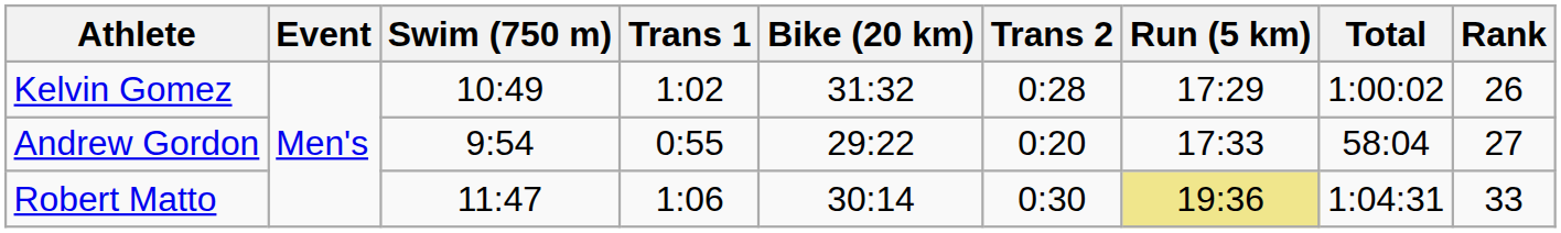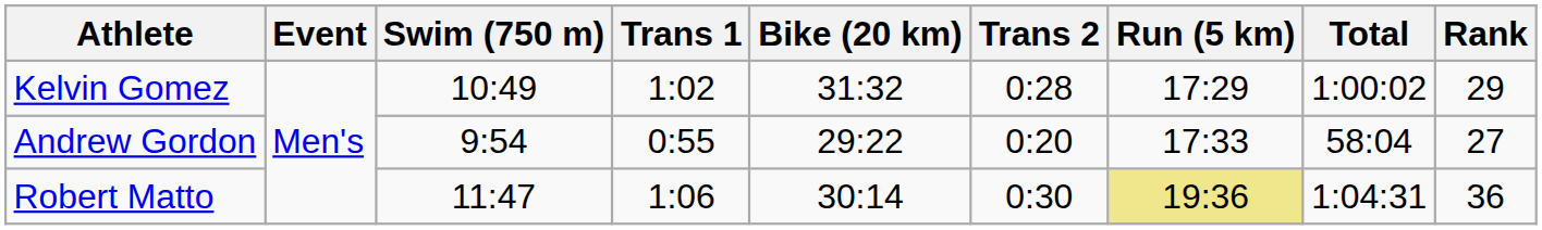 <table class="wikitable" border="1" style="font-size:90%">
 <tr>
 <th>Athlete</th>
 <th>Event</th>
 <th>Swim (750 m)</th>
 <th>Trans 1</th>
 <th>Bike (20 km)</th>
 <th>Trans 2</th>
 <th>Run (5 km)</th>
 <th>Total</th>
 <th>Rank</th>
 </tr>
 <tr align=center>
 <td align=left><a href='#'>Kelvin Gomez</a></td>
 <td align=left rowspan=3><a href='#'>Men's</a></td>
 <td>10:49</td>
 <td>1:02</td>
 <td>31:32</td>
 <td>0:28</td>
 <td>17:29</td>
 <td>1:00:02</td>
-<td>26</td>
+<td>29</td>
 </tr>
 <tr align=center>
 <td align=left><a href='#'>Andrew Gordon</a></td>
 <td>9:54</td>
 <td>0:55</td>
 <td>29:22</td>
 <td>0:20</td>
 <td>17:33</td>
 <td>58:04</td>
 <td>27</td>
 </tr>
 <tr align=center>
 <td align=left><a href='#'>Robert Matto</a></td>
 <td>11:47</td>
 <td>1:06</td>
 <td>30:14</td>
 <td>0:30</td>
 <td style="background: khaki;">19:36</td>
 <td>1:04:31</td>
-<td>33</td>
+<td>36</td>
 </tr>
 </table>
